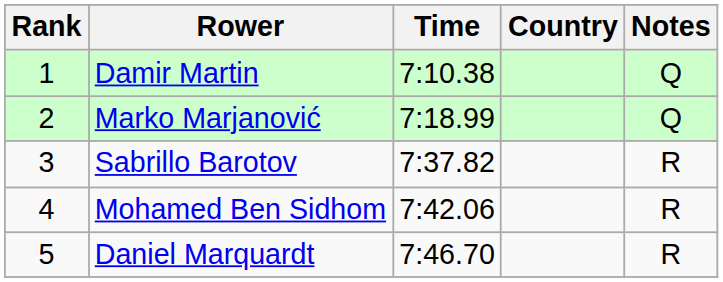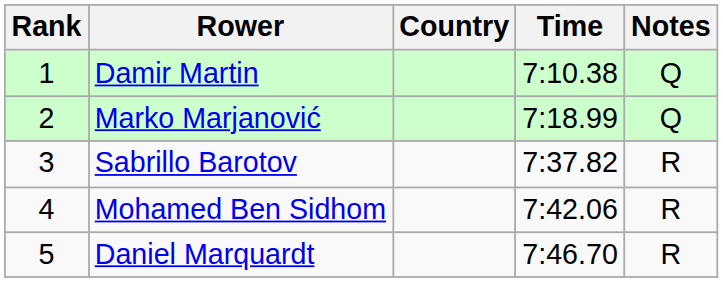 <table class="wikitable" style="text-align:center">
 <tr>
 <th>Rank</th>
 <th>Rower</th>
+<th>Country</th>
 <th>Time</th>
-<th>Country</th>
 <th>Notes</th>
 </tr>
 <tr bgcolor=ccffcc>
 <td>1</td>
 <td align="left"><a href='#'>Damir Martin</a></td>
+<td align="left"></td>
 <td>7:10.38</td>
-<td align="left"></td>
 <td>Q</td>
 </tr>
 <tr bgcolor=ccffcc>
 <td>2</td>
 <td align="left"><a href='#'>Marko Marjanović</a></td>
+<td align="left"></td>
 <td>7:18.99</td>
-<td align="left"></td>
 <td>Q</td>
 </tr>
 <tr>
 <td>3</td>
 <td align="left"><a href='#'>Sabrillo Barotov</a></td>
+<td align="left"></td>
 <td>7:37.82</td>
-<td align="left"></td>
 <td>R</td>
 </tr>
 <tr>
 <td>4</td>
 <td align="left"><a href='#'>Mohamed Ben Sidhom</a></td>
+<td align="left"></td>
 <td>7:42.06</td>
-<td align="left"></td>
 <td>R</td>
 </tr>
 <tr>
 <td>5</td>
 <td align="left"><a href='#'>Daniel Marquardt</a></td>
+<td align="left"></td>
 <td>7:46.70</td>
-<td align="left"></td>
 <td>R</td>
 </tr>
 </table>
